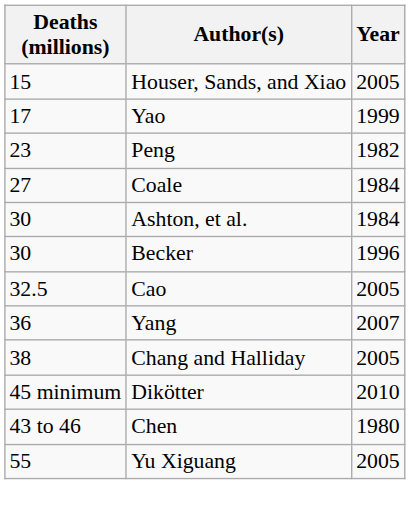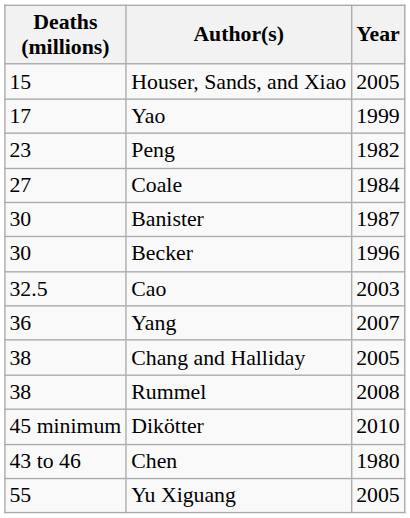 <table class="wikitable sortable" style="float: right; margin:10px; border:1">
 <tr>
 <th scope="col">Deaths<br>(millions)</th>
 <th scope="col">Author(s)</th>
 <th scope="col">Year</th>
 </tr>
 <tr>
 <td>15</td>
 <td>Houser, Sands, and Xiao</td>
 <td>2005</td>
 </tr>
 <tr>
 <td>17</td>
 <td>Yao</td>
 <td>1999</td>
 </tr>
 <tr>
 <td>23</td>
 <td>Peng</td>
 <td>1982</td>
 </tr>
 <tr>
 <td>27</td>
 <td>Coale</td>
 <td>1984</td>
 </tr>
 <tr>
 <td>30</td>
-<td>Ashton, et al.</td>
-<td>1984</td>
+<td>Banister</td>
+<td>1987</td>
 </tr>
 <tr>
 <td>30</td>
 <td>Becker</td>
 <td>1996</td>
 </tr>
 <tr>
 <td>32.5</td>
 <td>Cao</td>
-<td>2005</td>
+<td>2003</td>
 </tr>
 <tr>
 <td>36</td>
 <td>Yang</td>
 <td>2007</td>
 </tr>
 <tr>
 <td>38</td>
 <td>Chang and Halliday</td>
 <td>2005</td>
+</tr>
+<tr>
+<td>38</td>
+<td>Rummel</td>
+<td>2008</td>
 </tr>
 <tr>
 <td>45 minimum</td>
 <td>Dikötter</td>
 <td>2010</td>
 </tr>
 <tr>
 <td>43 to 46</td>
 <td>Chen</td>
 <td>1980</td>
 </tr>
 <tr>
 <td>55</td>
 <td>Yu Xiguang</td>
 <td>2005</td>
 </tr>
 </table>
